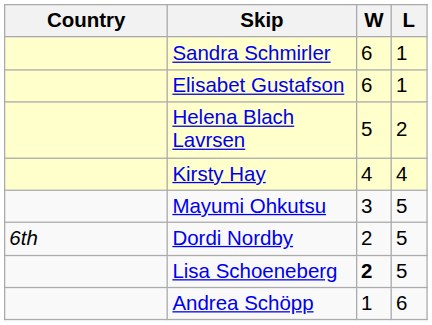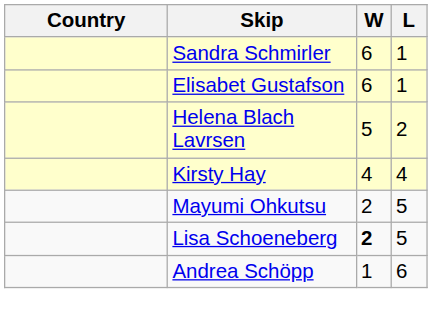 <table class="wikitable">
 <tr>
 <th bgcolor="#efefef" width="120">Country</th>
 <th bgcolor="#efefef" width="140">Skip</th>
 <th bgcolor="#efefef" width="20">W</th>
 <th bgcolor="#efefef" width="20">L</th>
 </tr>
 <tr bgcolor="#ffffcc">
 <td></td>
 <td><a href='#'>Sandra Schmirler</a></td>
 <td>6</td>
 <td>1</td>
 </tr>
 <tr bgcolor="#ffffcc">
 <td></td>
 <td><a href='#'>Elisabet Gustafson</a></td>
 <td>6</td>
 <td>1</td>
 </tr>
 <tr bgcolor="#ffffcc">
 <td></td>
 <td><a href='#'>Helena Blach Lavrsen</a></td>
 <td>5</td>
 <td>2</td>
 </tr>
 <tr bgcolor="#ffffcc">
 <td></td>
 <td><a href='#'>Kirsty Hay</a></td>
 <td>4</td>
 <td>4</td>
 </tr>
 <tr>
 <td></td>
 <td><a href='#'>Mayumi Ohkutsu</a></td>
-<td>3</td>
-<td>5</td>
-</tr>
-<tr>
-<td> <em>6th</em></td>
-<td><a href='#'>Dordi Nordby</a></td>
 <td>2</td>
 <td>5</td>
 </tr>
 <tr>
 <td></td>
 <td><a href='#'>Lisa Schoeneberg</a></td>
 <td><strong>2</strong></td>
 <td>5</td>
 </tr>
 <tr>
 <td></td>
 <td><a href='#'>Andrea Schöpp</a></td>
 <td>1</td>
 <td>6</td>
 </tr>
 </table>
